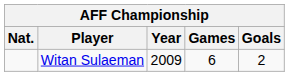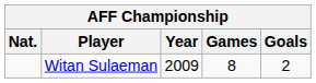 <table class="wikitable" style="text-align: center">
 <tr>
 <th colspan=5>AFF Championship</th>
 </tr>
 <tr>
 <th>Nat.</th>
 <th>Player</th>
 <th>Year</th>
 <th>Games</th>
 <th>Goals</th>
 </tr>
 <tr>
 <td></td>
 <td><a href='#'>Witan Sulaeman</a></td>
 <td>2009</td>
-<td>6</td>
+<td>8</td>
 <td>2</td>
 </tr>
 </table>
